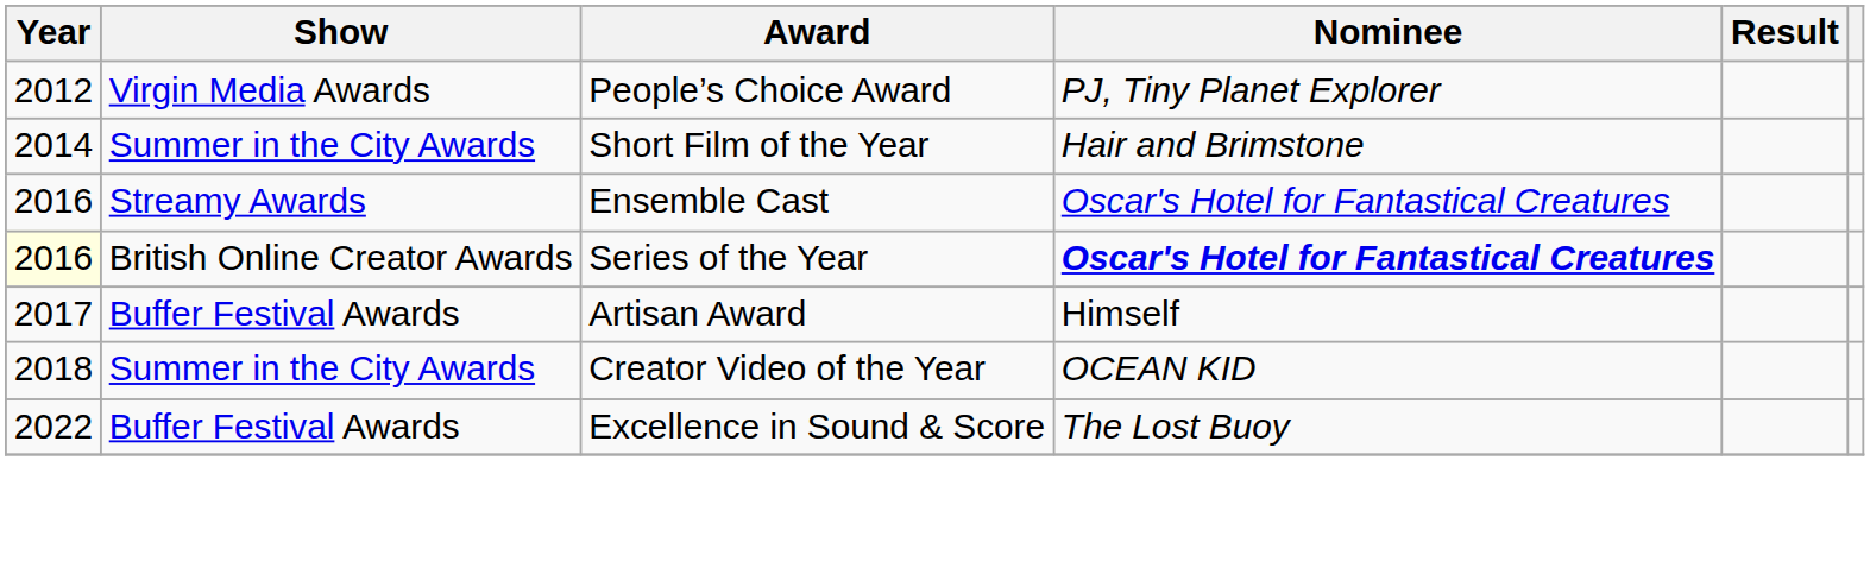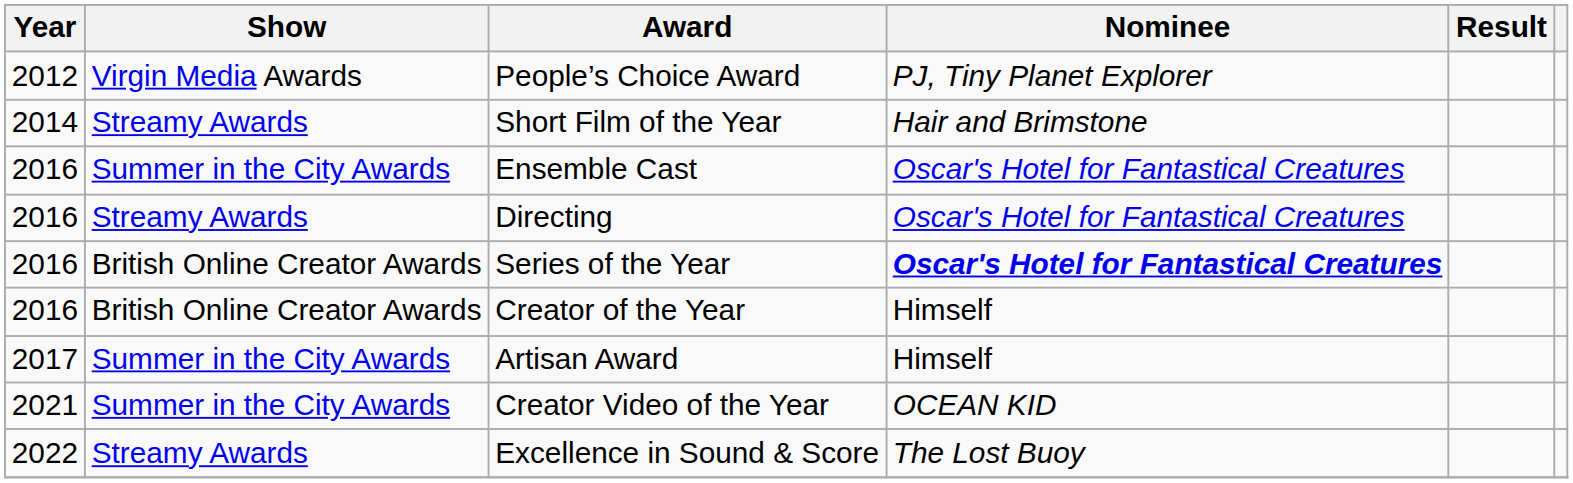 <table class="wikitable sortable">
 <tr>
 <th>Year</th>
 <th>Show</th>
 <th>Award</th>
 <th>Nominee</th>
 <th>Result</th>
 <th></th>
 </tr>
 <tr>
 <td>2012</td>
 <td><a href='#'>Virgin Media</a> Awards</td>
 <td>People’s Choice Award</td>
 <td><em>PJ, Tiny Planet Explorer</em></td>
 <td></td>
 <td></td>
 </tr>
 <tr>
 <td>2014</td>
-<td><a href='#'>Summer in the City Awards</a></td>
+<td><a href='#'>Streamy Awards</a></td>
 <td>Short Film of the Year</td>
 <td><em>Hair and Brimstone</em></td>
 <td></td>
 <td></td>
 </tr>
 <tr>
 <td>2016</td>
-<td><a href='#'>Streamy Awards</a></td>
+<td><a href='#'>Summer in the City Awards</a></td>
 <td>Ensemble Cast</td>
 <td><em><a href='#'>Oscar's Hotel for Fantastical Creatures</a></em></td>
 <td></td>
 <td></td>
 </tr>
 <tr>
-<td style="background: lightyellow;">2016</td>
+<td>2016</td>
+<td><a href='#'>Streamy Awards</a></td>
+<td>Directing</td>
+<td><em><a href='#'>Oscar's Hotel for Fantastical Creatures</a></em></td>
+<td></td>
+<td></td>
+</tr>
+<tr>
+<td>2016</td>
 <td>British Online Creator Awards</td>
 <td>Series of the Year</td>
 <td><strong><em><a href='#'>Oscar's Hotel for Fantastical Creatures</a></em></strong></td>
 <td></td>
 <td></td>
 </tr>
 <tr>
+<td>2016</td>
+<td>British Online Creator Awards</td>
+<td>Creator of the Year</td>
+<td>Himself</td>
+<td></td>
+<td></td>
+</tr>
+<tr>
 <td>2017</td>
-<td><a href='#'>Buffer Festival</a> Awards</td>
+<td><a href='#'>Summer in the City Awards</a></td>
 <td>Artisan Award</td>
 <td>Himself</td>
 <td></td>
 <td></td>
 </tr>
 <tr>
-<td>2018</td>
+<td>2021</td>
 <td><a href='#'>Summer in the City Awards</a></td>
 <td>Creator Video of the Year</td>
 <td><em>OCEAN KID</em></td>
 <td></td>
 <td></td>
 </tr>
 <tr>
 <td>2022</td>
-<td><a href='#'>Buffer Festival</a> Awards</td>
+<td><a href='#'>Streamy Awards</a></td>
 <td>Excellence in Sound & Score</td>
 <td><em>The Lost Buoy</em></td>
 <td></td>
 <td></td>
 </tr>
 <tr>
 </tr>
 </table>
